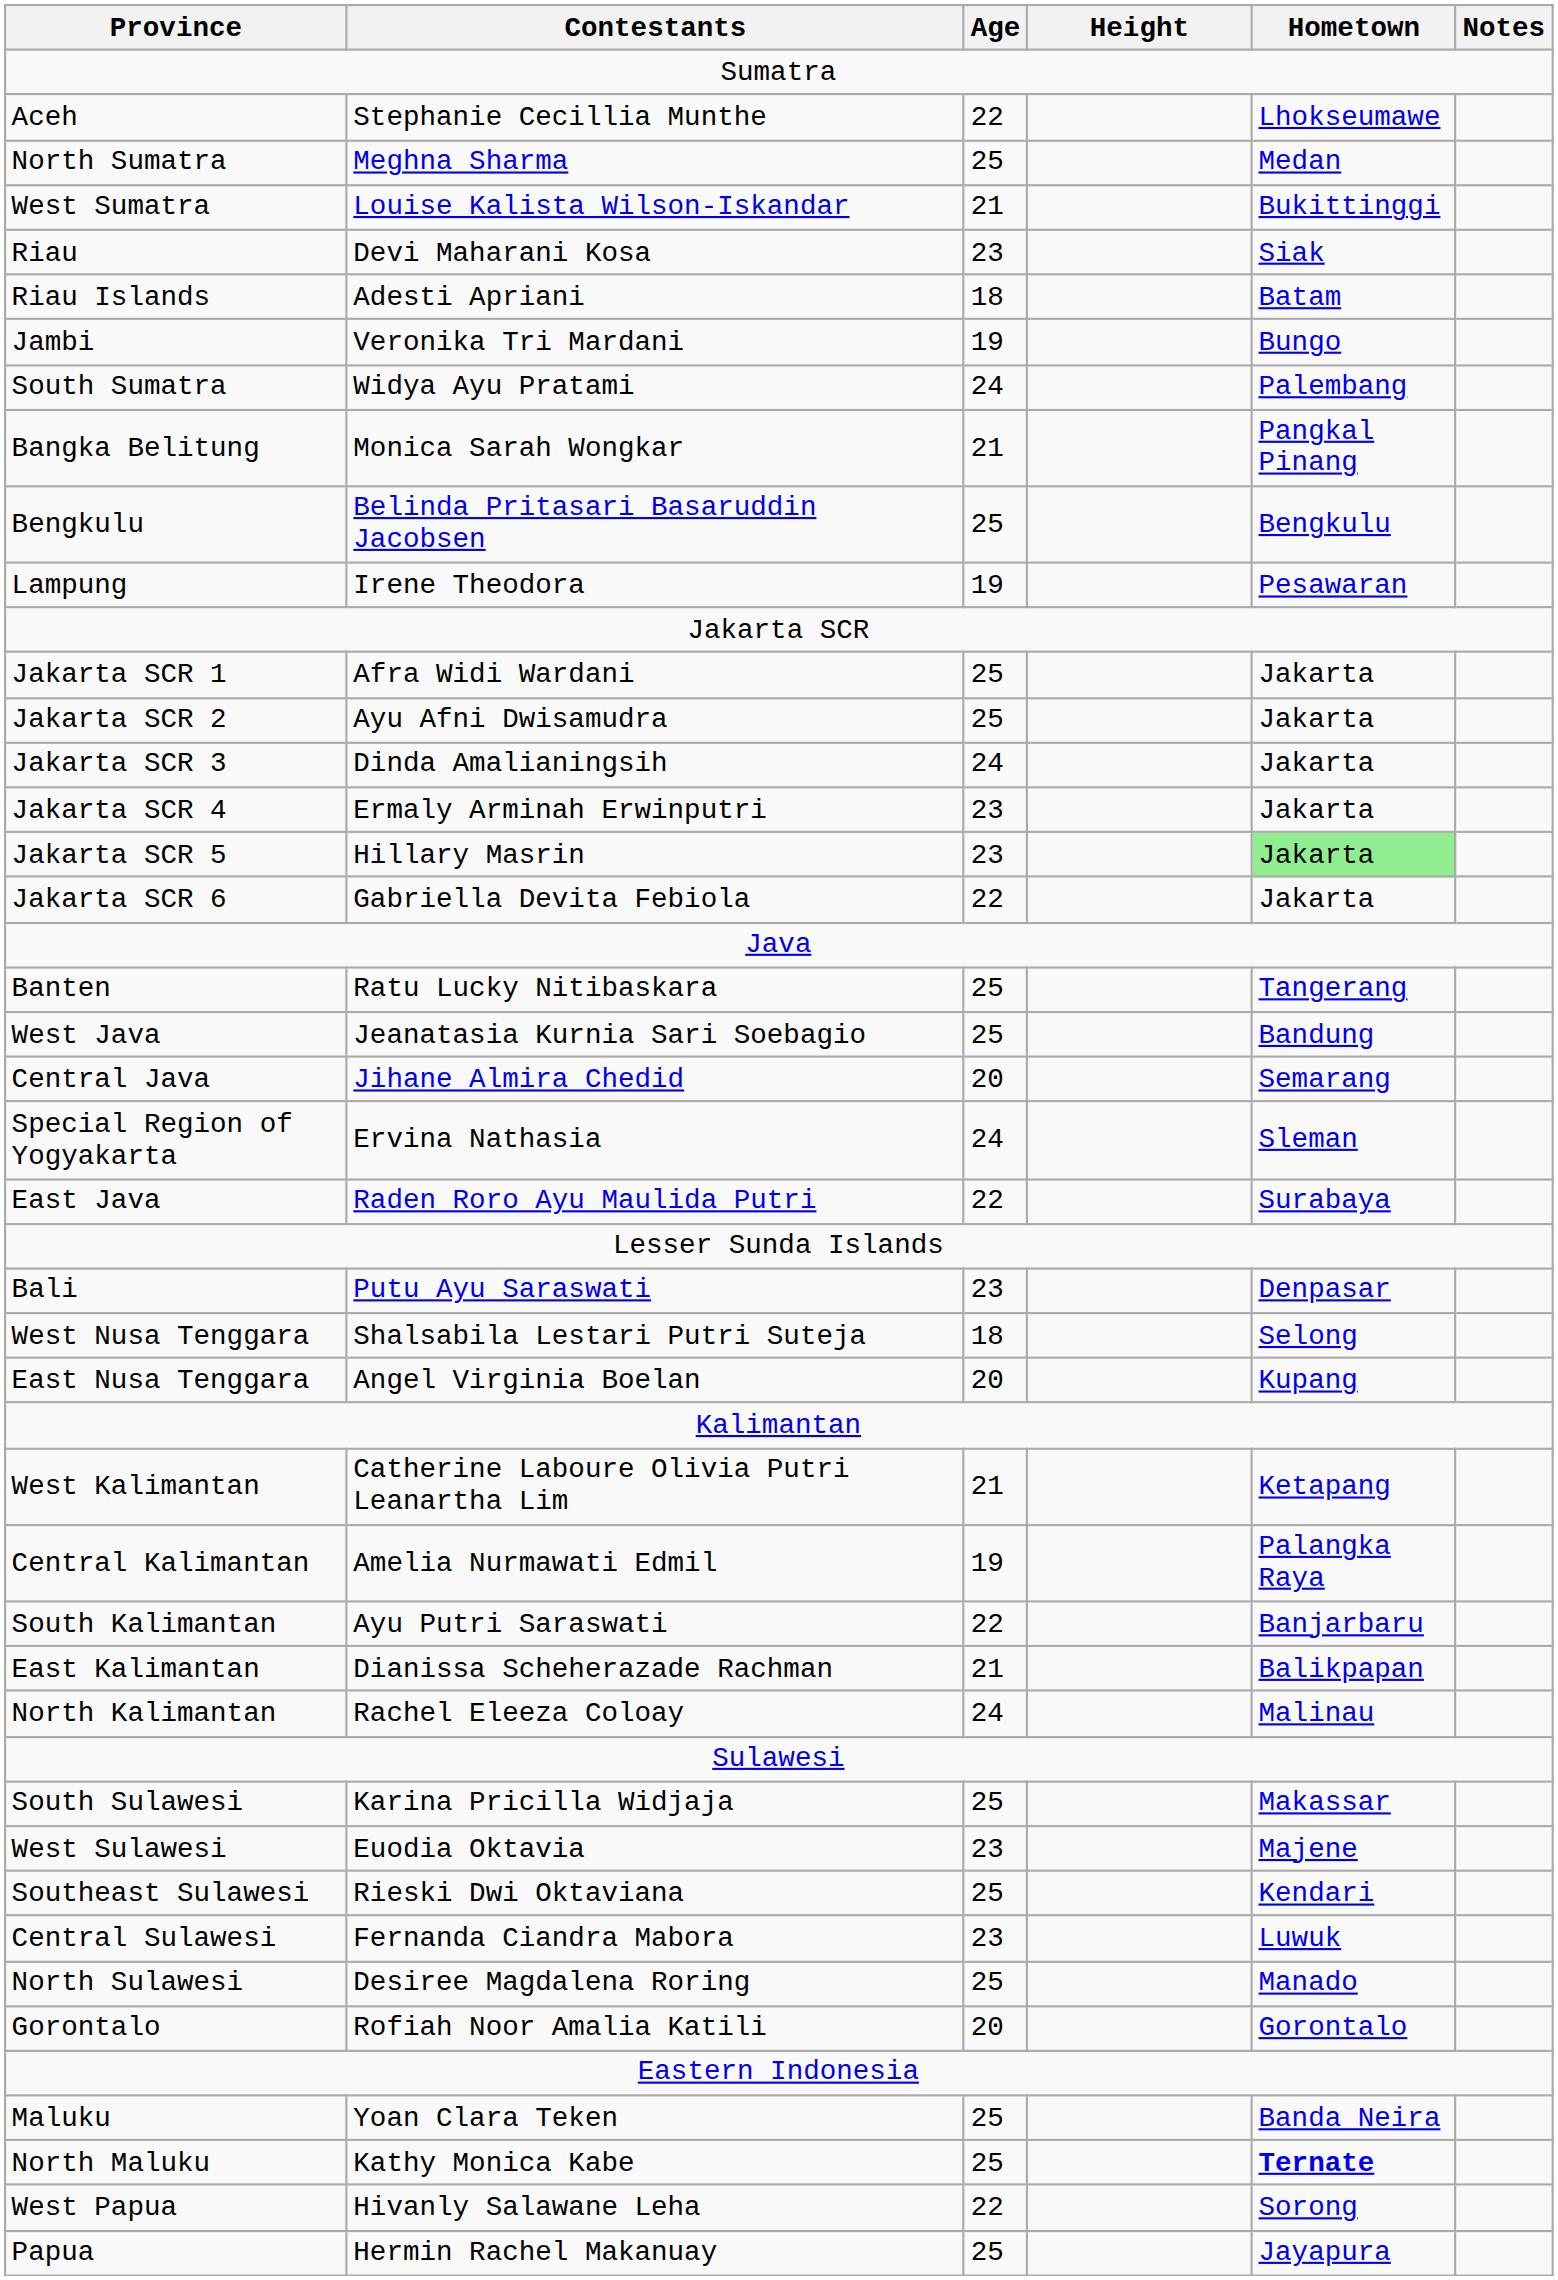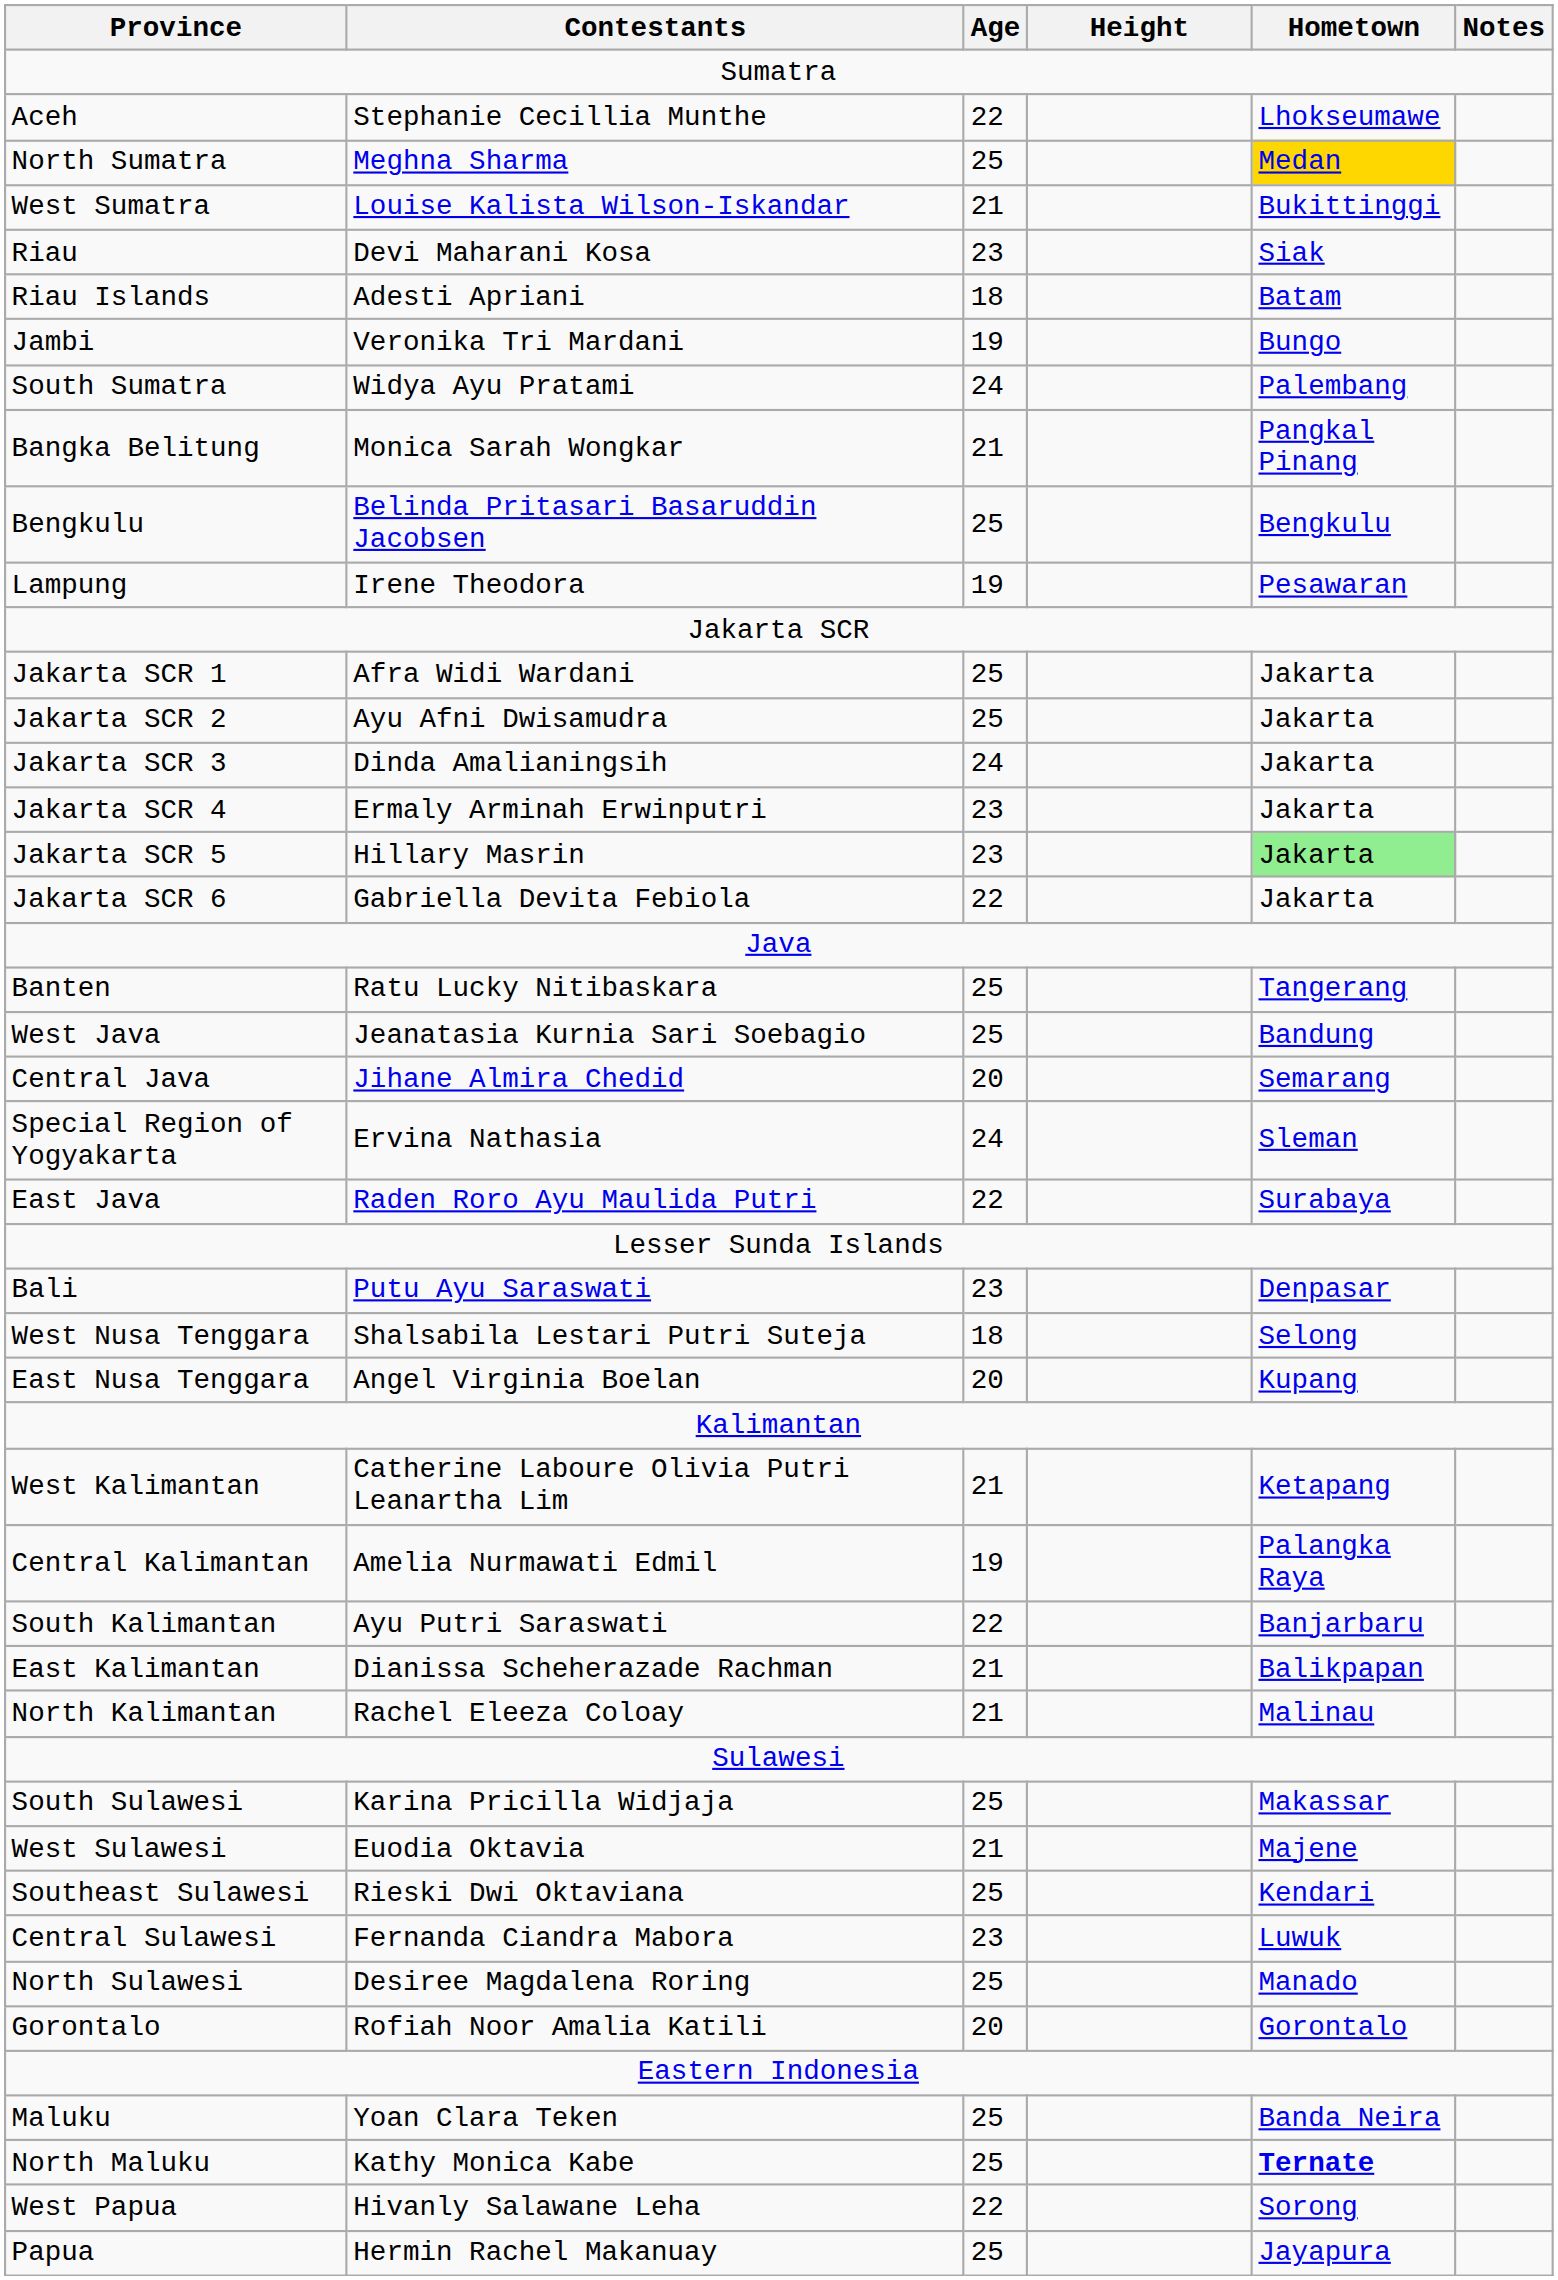 <table class="wikitable sortable", "font-size:95%;">
 <tr>
 <th style="width:155px;">Province</th>
 <th style="width:285px;">Contestants</th>
 <th style="width:20px;">Age</th>
 <th style="width:100px;">Height</th>
 <th style="width:90px;">Hometown</th>
 <th style="width:30px;">Notes</th>
 </tr>
 <tr>
 <td Colspan="6" style="text-align:center;">Sumatra</td>
 </tr>
 <tr>
 <td>Aceh</td>
 <td>Stephanie Cecillia Munthe</td>
 <td>22</td>
 <td></td>
 <td><a href='#'>Lhokseumawe</a></td>
 <td></td>
 </tr>
 <tr>
 <td>North Sumatra</td>
 <td><a href='#'>Meghna Sharma</a></td>
 <td>25</td>
 <td></td>
-<td><a href='#'>Medan</a></td>
+<td style="background: gold;"><a href='#'>Medan</a></td>
 <td></td>
 </tr>
 <tr>
 <td>West Sumatra</td>
 <td><a href='#'>Louise Kalista Wilson-Iskandar</a></td>
 <td>21</td>
 <td></td>
 <td><a href='#'>Bukittinggi</a></td>
 <td></td>
 </tr>
 <tr>
 <td>Riau</td>
 <td>Devi Maharani Kosa</td>
 <td>23</td>
 <td></td>
 <td><a href='#'>Siak</a></td>
 <td></td>
 </tr>
 <tr>
 <td>Riau Islands</td>
 <td>Adesti Apriani</td>
 <td>18</td>
 <td></td>
 <td><a href='#'>Batam</a></td>
 <td></td>
 </tr>
 <tr>
 <td>Jambi</td>
 <td>Veronika Tri Mardani</td>
 <td>19</td>
 <td></td>
 <td><a href='#'>Bungo</a></td>
 <td></td>
 </tr>
 <tr>
 <td>South Sumatra</td>
 <td>Widya Ayu Pratami</td>
 <td>24</td>
 <td></td>
 <td><a href='#'>Palembang</a></td>
 <td></td>
 </tr>
 <tr>
 <td>Bangka Belitung</td>
 <td>Monica Sarah Wongkar</td>
 <td>21</td>
 <td></td>
 <td><a href='#'>Pangkal Pinang</a></td>
 <td></td>
 </tr>
 <tr>
 <td>Bengkulu</td>
 <td><a href='#'>Belinda Pritasari Basaruddin Jacobsen</a></td>
 <td>25</td>
 <td></td>
 <td><a href='#'>Bengkulu</a></td>
 <td></td>
 </tr>
 <tr>
 <td>Lampung</td>
 <td>Irene Theodora</td>
 <td>19</td>
 <td></td>
 <td><a href='#'>Pesawaran</a></td>
 <td></td>
 </tr>
 <tr>
 <td Colspan="6" style="text-align:center;">Jakarta SCR</td>
 </tr>
 <tr>
 <td>Jakarta SCR 1</td>
 <td>Afra Widi Wardani</td>
 <td>25</td>
 <td></td>
 <td>Jakarta</td>
 <td></td>
 </tr>
 <tr>
 <td>Jakarta SCR 2</td>
 <td>Ayu Afni Dwisamudra</td>
 <td>25</td>
 <td></td>
 <td>Jakarta</td>
 <td></td>
 </tr>
 <tr>
 <td>Jakarta SCR 3</td>
 <td>Dinda Amalianingsih</td>
 <td>24</td>
 <td></td>
 <td>Jakarta</td>
 <td></td>
 </tr>
 <tr>
 <td>Jakarta SCR 4</td>
 <td>Ermaly Arminah Erwinputri</td>
 <td>23</td>
 <td></td>
 <td>Jakarta</td>
 <td></td>
 </tr>
 <tr>
 <td>Jakarta SCR 5</td>
 <td>Hillary Masrin</td>
 <td>23</td>
 <td></td>
 <td style="background: lightgreen;">Jakarta</td>
 <td></td>
 </tr>
 <tr>
 <td>Jakarta SCR 6</td>
 <td>Gabriella Devita Febiola</td>
 <td>22</td>
 <td></td>
 <td>Jakarta</td>
 <td></td>
 </tr>
 <tr>
 <td Colspan="6" style="text-align:center;"><a href='#'>Java</a></td>
 </tr>
 <tr>
 <td>Banten</td>
 <td>Ratu Lucky Nitibaskara</td>
 <td>25</td>
 <td></td>
 <td><a href='#'>Tangerang</a></td>
 <td></td>
 </tr>
 <tr>
 <td>West Java</td>
 <td>Jeanatasia Kurnia Sari Soebagio</td>
 <td>25</td>
 <td></td>
 <td><a href='#'>Bandung</a></td>
 <td></td>
 </tr>
 <tr>
 <td>Central Java</td>
 <td><a href='#'>Jihane Almira Chedid</a></td>
 <td>20</td>
 <td></td>
 <td><a href='#'>Semarang</a></td>
 <td></td>
 </tr>
 <tr>
 <td>Special Region of Yogyakarta</td>
 <td>Ervina Nathasia</td>
 <td>24</td>
 <td></td>
 <td><a href='#'>Sleman</a></td>
 <td></td>
 </tr>
 <tr>
 <td>East Java</td>
 <td><a href='#'>Raden Roro Ayu Maulida Putri</a></td>
 <td>22</td>
 <td></td>
 <td><a href='#'>Surabaya</a></td>
 <td></td>
 </tr>
 <tr>
 <td Colspan="6" style="text-align:center;">Lesser Sunda Islands</td>
 </tr>
 <tr>
 <td>Bali</td>
 <td><a href='#'>Putu Ayu Saraswati</a></td>
 <td>23</td>
 <td></td>
 <td><a href='#'>Denpasar</a></td>
 <td></td>
 </tr>
 <tr>
 <td>West Nusa Tenggara</td>
 <td>Shalsabila Lestari Putri Suteja</td>
 <td>18</td>
 <td></td>
 <td><a href='#'>Selong</a></td>
 <td></td>
 </tr>
 <tr>
 <td>East Nusa Tenggara</td>
 <td>Angel Virginia Boelan</td>
 <td>20</td>
 <td></td>
 <td><a href='#'>Kupang</a></td>
 <td></td>
 </tr>
 <tr>
 <td Colspan="6" style="text-align:center;"><a href='#'>Kalimantan</a></td>
 </tr>
 <tr>
 <td>West Kalimantan</td>
 <td>Catherine Laboure Olivia Putri Leanartha Lim</td>
 <td>21</td>
 <td></td>
 <td><a href='#'>Ketapang</a></td>
 <td></td>
 </tr>
 <tr>
 <td>Central Kalimantan</td>
 <td>Amelia Nurmawati Edmil</td>
 <td>19</td>
 <td></td>
 <td><a href='#'>Palangka Raya</a></td>
 <td></td>
 </tr>
 <tr>
 <td>South Kalimantan</td>
 <td>Ayu Putri Saraswati</td>
 <td>22</td>
 <td></td>
 <td><a href='#'>Banjarbaru</a></td>
 <td></td>
 </tr>
 <tr>
 <td>East Kalimantan</td>
 <td>Dianissa Scheherazade Rachman</td>
 <td>21</td>
 <td></td>
 <td><a href='#'>Balikpapan</a></td>
 <td></td>
 </tr>
 <tr>
 <td>North Kalimantan</td>
 <td>Rachel Eleeza Coloay</td>
-<td>24</td>
+<td>21</td>
 <td></td>
 <td><a href='#'>Malinau</a></td>
 <td></td>
 </tr>
 <tr>
 <td Colspan="6" style="text-align:center;"><a href='#'>Sulawesi</a></td>
 </tr>
 <tr>
 <td>South Sulawesi</td>
 <td>Karina Pricilla Widjaja</td>
 <td>25</td>
 <td></td>
 <td><a href='#'>Makassar</a></td>
 <td></td>
 </tr>
 <tr>
 <td>West Sulawesi</td>
 <td>Euodia Oktavia</td>
-<td>23</td>
+<td>21</td>
 <td></td>
 <td><a href='#'>Majene</a></td>
 <td></td>
 </tr>
 <tr>
 <td>Southeast Sulawesi</td>
 <td>Rieski Dwi Oktaviana</td>
 <td>25</td>
 <td></td>
 <td><a href='#'>Kendari</a></td>
 <td></td>
 </tr>
 <tr>
 <td>Central Sulawesi</td>
 <td>Fernanda Ciandra Mabora</td>
 <td>23</td>
 <td></td>
 <td><a href='#'>Luwuk</a></td>
 <td></td>
 </tr>
 <tr>
 <td>North Sulawesi</td>
 <td>Desiree Magdalena Roring</td>
 <td>25</td>
 <td></td>
 <td><a href='#'>Manado</a></td>
 <td></td>
 </tr>
 <tr>
 <td>Gorontalo</td>
 <td>Rofiah Noor Amalia Katili</td>
 <td>20</td>
 <td></td>
 <td><a href='#'>Gorontalo</a></td>
 <td></td>
 </tr>
 <tr>
 <td Colspan="6" style="text-align:center;"><a href='#'>Eastern Indonesia</a></td>
 </tr>
 <tr>
 <td>Maluku</td>
 <td>Yoan Clara Teken</td>
 <td>25</td>
 <td></td>
 <td><a href='#'>Banda Neira</a></td>
 <td></td>
 </tr>
 <tr>
 <td>North Maluku</td>
 <td>Kathy Monica Kabe</td>
 <td>25</td>
 <td></td>
 <td><strong><a href='#'>Ternate</a></strong></td>
 <td></td>
 </tr>
 <tr>
 <td>West Papua</td>
 <td>Hivanly Salawane Leha</td>
 <td>22</td>
 <td></td>
 <td><a href='#'>Sorong</a></td>
 <td></td>
 </tr>
 <tr>
 <td>Papua</td>
 <td>Hermin Rachel Makanuay</td>
 <td>25</td>
 <td></td>
 <td><a href='#'>Jayapura</a></td>
 <td></td>
 </tr>
 </table>
